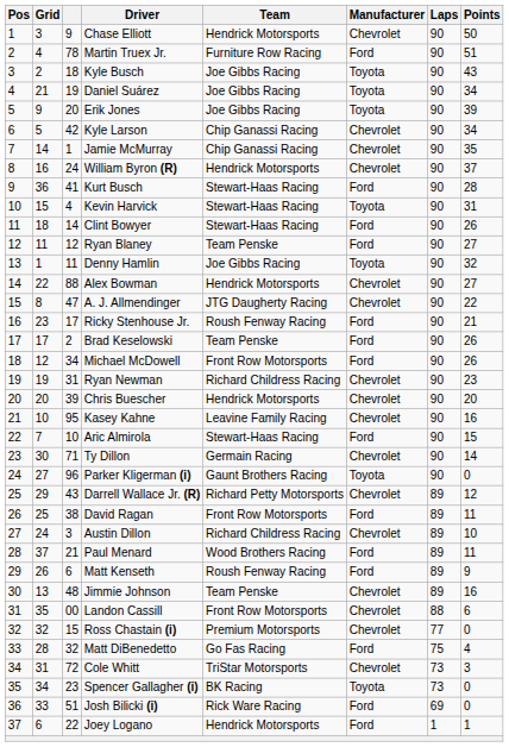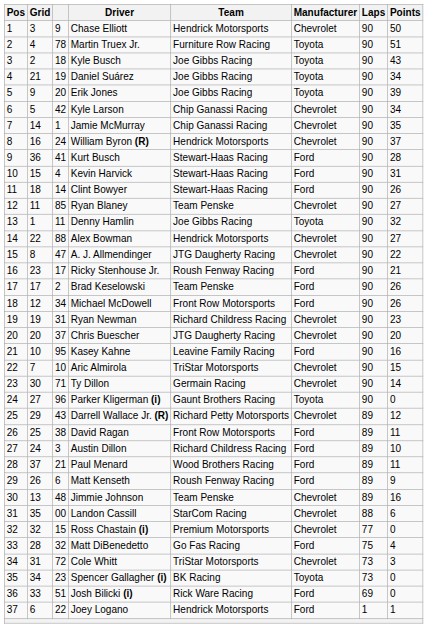 <table class="wikitable" style="font-size:98%">
 <tr>
 <th>Pos</th>
 <th>Grid</th>
 <th></th>
 <th>Driver</th>
 <th>Team</th>
 <th>Manufacturer</th>
 <th>Laps</th>
 <th>Points</th>
 </tr>
 <tr>
 <td>1</td>
 <td>3</td>
 <td>9</td>
 <td>Chase Elliott</td>
 <td>Hendrick Motorsports</td>
 <td>Chevrolet</td>
 <td>90</td>
 <td>50</td>
 </tr>
 <tr>
 <td>2</td>
 <td>4</td>
 <td>78</td>
 <td>Martin Truex Jr.</td>
 <td>Furniture Row Racing</td>
-<td>Ford</td>
+<td>Toyota</td>
 <td>90</td>
 <td>51</td>
 </tr>
 <tr>
 <td>3</td>
 <td>2</td>
 <td>18</td>
 <td>Kyle Busch</td>
 <td>Joe Gibbs Racing</td>
 <td>Toyota</td>
 <td>90</td>
 <td>43</td>
 </tr>
 <tr>
 <td>4</td>
 <td>21</td>
 <td>19</td>
 <td>Daniel Suárez</td>
 <td>Joe Gibbs Racing</td>
 <td>Toyota</td>
 <td>90</td>
 <td>34</td>
 </tr>
 <tr>
 <td>5</td>
 <td>9</td>
 <td>20</td>
 <td>Erik Jones</td>
 <td>Joe Gibbs Racing</td>
 <td>Toyota</td>
 <td>90</td>
 <td>39</td>
 </tr>
 <tr>
 <td>6</td>
 <td>5</td>
 <td>42</td>
 <td>Kyle Larson</td>
 <td>Chip Ganassi Racing</td>
 <td>Chevrolet</td>
 <td>90</td>
 <td>34</td>
 </tr>
 <tr>
 <td>7</td>
 <td>14</td>
 <td>1</td>
 <td>Jamie McMurray</td>
 <td>Chip Ganassi Racing</td>
 <td>Chevrolet</td>
 <td>90</td>
 <td>35</td>
 </tr>
 <tr>
 <td>8</td>
 <td>16</td>
 <td>24</td>
 <td>William Byron <strong>(R)</strong></td>
 <td>Hendrick Motorsports</td>
 <td>Chevrolet</td>
 <td>90</td>
 <td>37</td>
 </tr>
 <tr>
 <td>9</td>
 <td>36</td>
 <td>41</td>
 <td>Kurt Busch</td>
 <td>Stewart-Haas Racing</td>
 <td>Ford</td>
 <td>90</td>
 <td>28</td>
 </tr>
 <tr>
 <td>10</td>
 <td>15</td>
 <td>4</td>
 <td>Kevin Harvick</td>
 <td>Stewart-Haas Racing</td>
-<td>Toyota</td>
+<td>Ford</td>
 <td>90</td>
 <td>31</td>
 </tr>
 <tr>
 <td>11</td>
 <td>18</td>
 <td>14</td>
 <td>Clint Bowyer</td>
 <td>Stewart-Haas Racing</td>
 <td>Ford</td>
 <td>90</td>
 <td>26</td>
 </tr>
 <tr>
 <td>12</td>
 <td>11</td>
-<td>12</td>
+<td>85</td>
 <td>Ryan Blaney</td>
 <td>Team Penske</td>
-<td>Ford</td>
+<td>Chevrolet</td>
 <td>90</td>
 <td>27</td>
 </tr>
 <tr>
 <td>13</td>
 <td>1</td>
 <td>11</td>
 <td>Denny Hamlin</td>
 <td>Joe Gibbs Racing</td>
 <td>Toyota</td>
 <td>90</td>
 <td>32</td>
 </tr>
 <tr>
 <td>14</td>
 <td>22</td>
 <td>88</td>
 <td>Alex Bowman</td>
 <td>Hendrick Motorsports</td>
 <td>Chevrolet</td>
 <td>90</td>
 <td>27</td>
 </tr>
 <tr>
 <td>15</td>
 <td>8</td>
 <td>47</td>
 <td>A. J. Allmendinger</td>
 <td>JTG Daugherty Racing</td>
 <td>Chevrolet</td>
 <td>90</td>
 <td>22</td>
 </tr>
 <tr>
 <td>16</td>
 <td>23</td>
 <td>17</td>
 <td>Ricky Stenhouse Jr.</td>
 <td>Roush Fenway Racing</td>
 <td>Ford</td>
 <td>90</td>
 <td>21</td>
 </tr>
 <tr>
 <td>17</td>
 <td>17</td>
 <td>2</td>
 <td>Brad Keselowski</td>
 <td>Team Penske</td>
 <td>Ford</td>
 <td>90</td>
 <td>26</td>
 </tr>
 <tr>
 <td>18</td>
 <td>12</td>
 <td>34</td>
 <td>Michael McDowell</td>
 <td>Front Row Motorsports</td>
 <td>Ford</td>
 <td>90</td>
 <td>26</td>
 </tr>
 <tr>
 <td>19</td>
 <td>19</td>
 <td>31</td>
 <td>Ryan Newman</td>
 <td>Richard Childress Racing</td>
 <td>Chevrolet</td>
 <td>90</td>
 <td>23</td>
 </tr>
 <tr>
 <td>20</td>
 <td>20</td>
-<td>39</td>
+<td>37</td>
 <td>Chris Buescher</td>
-<td>Hendrick Motorsports</td>
+<td>JTG Daugherty Racing</td>
 <td>Chevrolet</td>
 <td>90</td>
 <td>20</td>
 </tr>
 <tr>
 <td>21</td>
 <td>10</td>
 <td>95</td>
 <td>Kasey Kahne</td>
 <td>Leavine Family Racing</td>
-<td>Chevrolet</td>
+<td>Ford</td>
 <td>90</td>
 <td>16</td>
 </tr>
 <tr>
 <td>22</td>
 <td>7</td>
 <td>10</td>
 <td>Aric Almirola</td>
-<td>Stewart-Haas Racing</td>
-<td>Ford</td>
+<td>TriStar Motorsports</td>
+<td>Chevrolet</td>
 <td>90</td>
 <td>15</td>
 </tr>
 <tr>
 <td>23</td>
 <td>30</td>
 <td>71</td>
 <td>Ty Dillon</td>
 <td>Germain Racing</td>
 <td>Chevrolet</td>
 <td>90</td>
 <td>14</td>
 </tr>
 <tr>
 <td>24</td>
 <td>27</td>
 <td>96</td>
 <td>Parker Kligerman <strong>(i)</strong></td>
 <td>Gaunt Brothers Racing</td>
 <td>Toyota</td>
 <td>90</td>
 <td>0</td>
 </tr>
 <tr>
 <td>25</td>
 <td>29</td>
 <td>43</td>
 <td>Darrell Wallace Jr. <strong>(R)</strong></td>
 <td>Richard Petty Motorsports</td>
 <td>Chevrolet</td>
 <td>89</td>
 <td>12</td>
 </tr>
 <tr>
 <td>26</td>
 <td>25</td>
 <td>38</td>
 <td>David Ragan</td>
 <td>Front Row Motorsports</td>
 <td>Ford</td>
 <td>89</td>
 <td>11</td>
 </tr>
 <tr>
 <td>27</td>
 <td>24</td>
 <td>3</td>
 <td>Austin Dillon</td>
 <td>Richard Childress Racing</td>
-<td>Chevrolet</td>
+<td>Ford</td>
 <td>89</td>
 <td>10</td>
 </tr>
 <tr>
 <td>28</td>
 <td>37</td>
 <td>21</td>
 <td>Paul Menard</td>
 <td>Wood Brothers Racing</td>
 <td>Ford</td>
 <td>89</td>
 <td>11</td>
 </tr>
 <tr>
 <td>29</td>
 <td>26</td>
 <td>6</td>
 <td>Matt Kenseth</td>
 <td>Roush Fenway Racing</td>
 <td>Ford</td>
 <td>89</td>
 <td>9</td>
 </tr>
 <tr>
 <td>30</td>
 <td>13</td>
 <td>48</td>
 <td>Jimmie Johnson</td>
 <td>Team Penske</td>
 <td>Chevrolet</td>
 <td>89</td>
 <td>16</td>
 </tr>
 <tr>
 <td>31</td>
 <td>35</td>
 <td>00</td>
 <td>Landon Cassill</td>
-<td>Front Row Motorsports</td>
+<td>StarCom Racing</td>
 <td>Chevrolet</td>
 <td>88</td>
 <td>6</td>
 </tr>
 <tr>
 <td>32</td>
 <td>32</td>
 <td>15</td>
 <td>Ross Chastain <strong>(i)</strong></td>
 <td>Premium Motorsports</td>
 <td>Chevrolet</td>
 <td>77</td>
 <td>0</td>
 </tr>
 <tr>
 <td>33</td>
 <td>28</td>
 <td>32</td>
 <td>Matt DiBenedetto</td>
 <td>Go Fas Racing</td>
 <td>Ford</td>
 <td>75</td>
 <td>4</td>
 </tr>
 <tr>
 <td>34</td>
 <td>31</td>
 <td>72</td>
 <td>Cole Whitt</td>
 <td>TriStar Motorsports</td>
 <td>Chevrolet</td>
 <td>73</td>
 <td>3</td>
 </tr>
 <tr>
 <td>35</td>
 <td>34</td>
 <td>23</td>
 <td>Spencer Gallagher <strong>(i)</strong></td>
 <td>BK Racing</td>
 <td>Toyota</td>
 <td>73</td>
 <td>0</td>
 </tr>
 <tr>
 <td>36</td>
 <td>33</td>
 <td>51</td>
 <td>Josh Bilicki <strong>(i)</strong></td>
 <td>Rick Ware Racing</td>
 <td>Ford</td>
 <td>69</td>
 <td>0</td>
 </tr>
 <tr>
 <td>37</td>
 <td>6</td>
 <td>22</td>
 <td>Joey Logano</td>
 <td>Hendrick Motorsports</td>
 <td>Ford</td>
 <td>1</td>
 <td>1</td>
 </tr>
 <tr>
 <th colspan="8"></th>
 </tr>
 </table>
